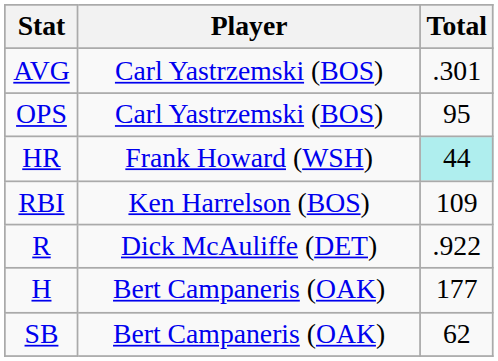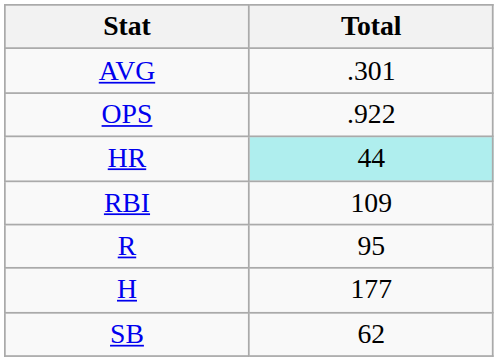 <table class="wikitable" style="text-align:center;">
 <tr>
 <th style="width:15%;">Stat</th>
-<th>Player</th>
 <th style="width:15%;">Total</th>
 </tr>
 <tr>
 <td><a href='#'>AVG</a></td>
-<td><a href='#'>Carl Yastrzemski</a> (<a href='#'>BOS</a>)</td>
 <td>.301</td>
 </tr>
 <tr>
 <td><a href='#'>OPS</a></td>
-<td><a href='#'>Carl Yastrzemski</a> (<a href='#'>BOS</a>)</td>
-<td>95</td>
+<td>.922</td>
 </tr>
 <tr>
 <td><a href='#'>HR</a></td>
-<td><a href='#'>Frank Howard</a> (<a href='#'>WSH</a>)</td>
 <td style="background: paleturquoise;">44</td>
 </tr>
 <tr>
 <td><a href='#'>RBI</a></td>
-<td><a href='#'>Ken Harrelson</a> (<a href='#'>BOS</a>)</td>
 <td>109</td>
 </tr>
 <tr>
 <td><a href='#'>R</a></td>
-<td><a href='#'>Dick McAuliffe</a> (<a href='#'>DET</a>)</td>
-<td>.922</td>
+<td>95</td>
 </tr>
 <tr>
 <td><a href='#'>H</a></td>
-<td><a href='#'>Bert Campaneris</a> (<a href='#'>OAK</a>)</td>
 <td>177</td>
 </tr>
 <tr>
 <td><a href='#'>SB</a></td>
-<td><a href='#'>Bert Campaneris</a> (<a href='#'>OAK</a>)</td>
 <td>62</td>
 </tr>
 </table>
